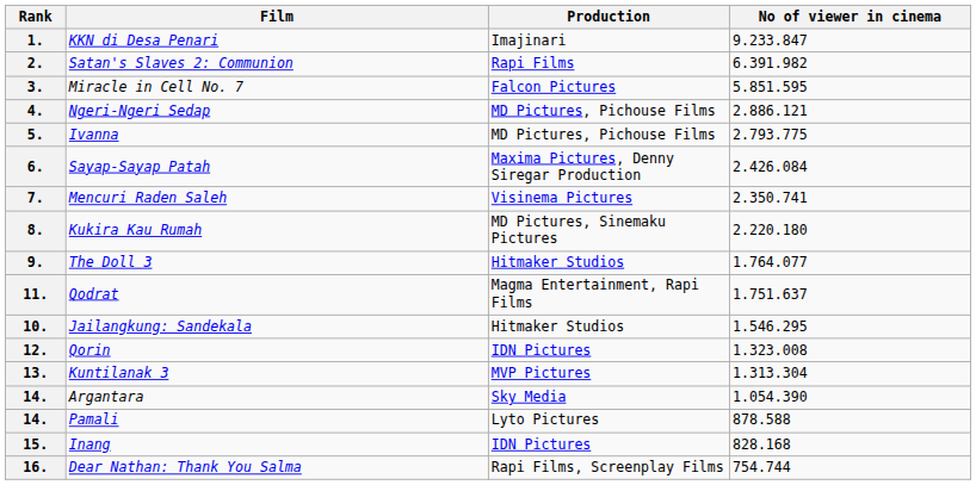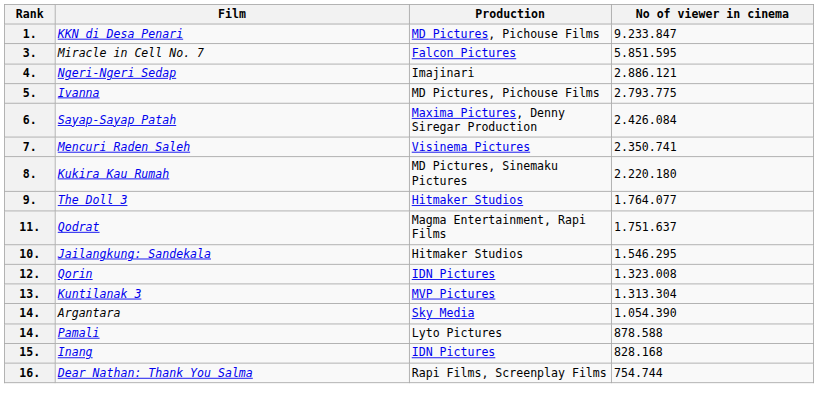 <table class="wikitable" style="text-align:left; font-size:100%; line-height:16px;" width="72%">
 <tr>
 <th style="width:05%;">Rank</th>
 <th style="width:35%;">Film</th>
 <th style="width:20%;">Production</th>
 <th style="width:20%;">No of viewer in cinema</th>
 </tr>
 <tr>
 <th>1.</th>
 <td><em><a href='#'>KKN di Desa Penari</a></em></td>
-<td>Imajinari</td>
+<td><a href='#'>MD Pictures</a>, Pichouse Films</td>
 <td>9.233.847</td>
-</tr>
-<tr>
-<th>2.</th>
-<td><em><a href='#'>Satan's Slaves 2: Communion</a></em></td>
-<td><a href='#'>Rapi Films</a></td>
-<td>6.391.982</td>
 </tr>
 <tr>
 <th>3.</th>
 <td><em>Miracle in Cell No. 7</em></td>
 <td><a href='#'>Falcon Pictures</a></td>
 <td>5.851.595</td>
 </tr>
 <tr>
 <th>4.</th>
 <td><em><a href='#'>Ngeri-Ngeri Sedap</a></em></td>
-<td><a href='#'>MD Pictures</a>, Pichouse Films</td>
+<td>Imajinari</td>
 <td>2.886.121</td>
 </tr>
 <tr>
 <th>5.</th>
 <td><em><a href='#'>Ivanna</a></em></td>
 <td>MD Pictures, Pichouse Films</td>
 <td>2.793.775</td>
 </tr>
 <tr>
 <th>6.</th>
 <td><em><a href='#'>Sayap-Sayap Patah</a></em></td>
 <td><a href='#'>Maxima Pictures</a>, Denny Siregar Production</td>
 <td>2.426.084</td>
 </tr>
 <tr>
 <th>7.</th>
 <td><em><a href='#'>Mencuri Raden Saleh</a></em></td>
 <td><a href='#'>Visinema Pictures</a></td>
 <td>2.350.741</td>
 </tr>
 <tr>
 <th>8.</th>
 <td><em><a href='#'>Kukira Kau Rumah</a></em></td>
 <td>MD Pictures, Sinemaku Pictures</td>
 <td>2.220.180</td>
 </tr>
 <tr>
 <th>9.</th>
 <td><em><a href='#'>The Doll 3</a></em></td>
 <td><a href='#'>Hitmaker Studios</a></td>
 <td>1.764.077</td>
 </tr>
 <tr>
 <th>11.</th>
 <td><em><a href='#'>Qodrat</a></em></td>
 <td>Magma Entertainment, Rapi Films</td>
 <td>1.751.637</td>
 </tr>
 <tr>
 <th>10.</th>
 <td><em><a href='#'>Jailangkung: Sandekala</a></em></td>
 <td>Hitmaker Studios</td>
 <td>1.546.295</td>
 </tr>
 <tr>
 <th>12.</th>
 <td><em><a href='#'>Qorin</a></em></td>
 <td><a href='#'>IDN Pictures</a></td>
 <td>1.323.008</td>
 </tr>
 <tr>
 <th>13.</th>
 <td><em><a href='#'>Kuntilanak 3</a></em></td>
 <td><a href='#'>MVP Pictures</a></td>
 <td>1.313.304</td>
 </tr>
 <tr>
 <th>14.</th>
 <td><em>Argantara</em></td>
 <td><a href='#'>Sky Media</a></td>
 <td>1.054.390</td>
 </tr>
 <tr>
 <th>14.</th>
 <td><em><a href='#'>Pamali</a></em></td>
 <td>Lyto Pictures</td>
 <td>878.588</td>
 </tr>
 <tr>
 <th>15.</th>
 <td><em><a href='#'>Inang</a></em></td>
 <td><a href='#'>IDN Pictures</a></td>
 <td>828.168</td>
 </tr>
 <tr>
 <th>16.</th>
 <td><em><a href='#'>Dear Nathan: Thank You Salma</a></em></td>
 <td>Rapi Films, Screenplay Films</td>
 <td>754.744</td>
 </tr>
 </table>
